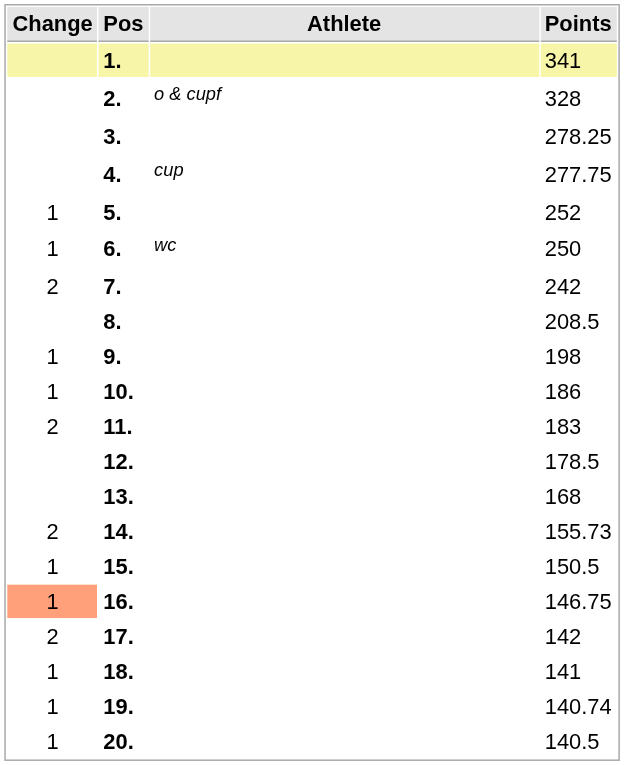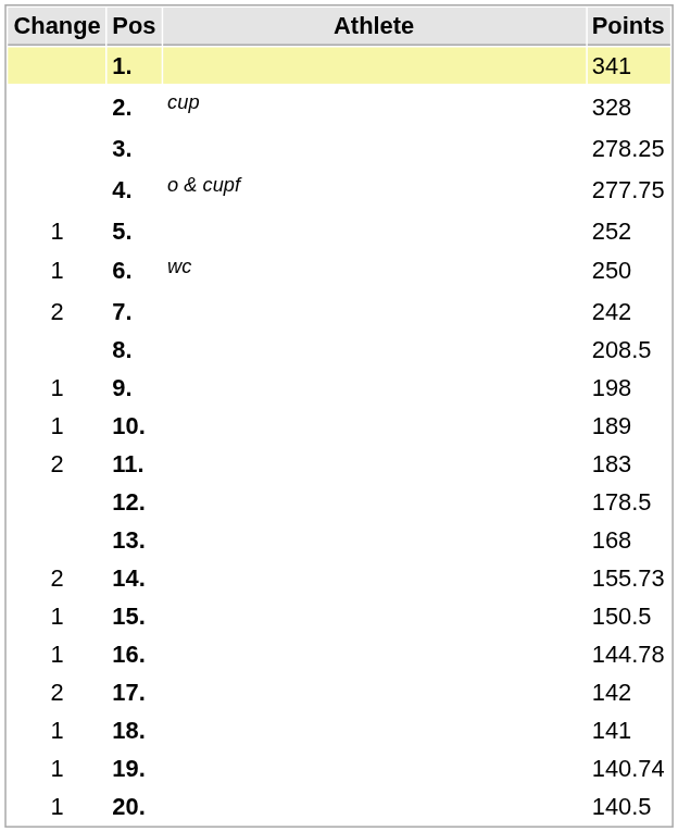 <table cellspacing="1" cellpadding="3" style="border:1px solid #aaa; font-size:90%; float: left; margin-left: 1em;">
 <tr style="background:#e4e4e4;">
 <th style="border-bottom:1px solid #aaa; width:10px;">Change</th>
 <th style="border-bottom:1px solid #aaa; width:10px;">Pos</th>
 <th style="border-bottom:1px solid #aaa; width:250px;">Athlete</th>
 <th style="border-bottom:1px solid #aaa; width:30px;">Points</th>
 </tr>
 <tr style="background:#f7f6a8">
 <td style="text-align:center;"></td>
 <td><strong>1.</strong></td>
 <td></td>
 <td>341</td>
 </tr>
 <tr>
 <td style="text-align:center;"></td>
 <td><strong>2.</strong></td>
-<td> <em><sup>o & cupf</sup></em></td>
+<td> <em><sup>cup</sup></em></td>
 <td>328</td>
 </tr>
 <tr>
 <td style="text-align:center;"></td>
 <td><strong>3.</strong></td>
 <td></td>
 <td>278.25</td>
 </tr>
 <tr>
 <td style="text-align:center;"></td>
 <td><strong>4.</strong></td>
-<td> <em><sup>cup</sup></em></td>
+<td> <em><sup>o & cupf</sup></em></td>
 <td>277.75</td>
 </tr>
 <tr>
 <td style="text-align:center;"> 1</td>
 <td><strong>5.</strong></td>
 <td></td>
 <td>252</td>
 </tr>
 <tr>
 <td style="text-align:center;"> 1</td>
 <td><strong>6.</strong></td>
 <td> <em><sup>wc</sup></em></td>
 <td>250</td>
 </tr>
 <tr>
 <td style="text-align:center;"> 2</td>
 <td><strong>7.</strong></td>
 <td></td>
 <td>242</td>
 </tr>
 <tr>
 <td style="text-align:center;"></td>
 <td><strong>8.</strong></td>
 <td></td>
 <td>208.5</td>
 </tr>
 <tr>
 <td style="text-align:center;"> 1</td>
 <td><strong>9.</strong></td>
 <td></td>
 <td>198</td>
 </tr>
 <tr>
 <td style="text-align:center;"> 1</td>
 <td><strong>10.</strong></td>
 <td></td>
-<td>186</td>
+<td>189</td>
 </tr>
 <tr>
 <td style="text-align:center;"> 2</td>
 <td><strong>11.</strong></td>
 <td></td>
 <td>183</td>
 </tr>
 <tr>
 <td style="text-align:center;"></td>
 <td><strong>12.</strong></td>
 <td></td>
 <td>178.5</td>
 </tr>
 <tr>
 <td style="text-align:center;"></td>
 <td><strong>13.</strong></td>
 <td></td>
 <td>168</td>
 </tr>
 <tr>
 <td style="text-align:center;"> 2</td>
 <td><strong>14.</strong></td>
 <td></td>
 <td>155.73</td>
 </tr>
 <tr>
 <td style="text-align:center;"> 1</td>
 <td><strong>15.</strong></td>
 <td></td>
 <td>150.5</td>
 </tr>
 <tr>
-<td style="background: lightsalmon; text-align:center;"> 1</td>
+<td style="text-align:center;"> 1</td>
 <td><strong>16.</strong></td>
 <td></td>
-<td>146.75</td>
+<td>144.78</td>
 </tr>
 <tr>
 <td style="text-align:center;"> 2</td>
 <td><strong>17.</strong></td>
 <td></td>
 <td>142</td>
 </tr>
 <tr>
 <td style="text-align:center;"> 1</td>
 <td><strong>18.</strong></td>
 <td></td>
 <td>141</td>
 </tr>
 <tr>
 <td style="text-align:center;"> 1</td>
 <td><strong>19.</strong></td>
 <td></td>
 <td>140.74</td>
 </tr>
 <tr>
 <td style="text-align:center;"> 1</td>
 <td><strong>20.</strong></td>
 <td></td>
 <td>140.5</td>
 </tr>
 </table>
